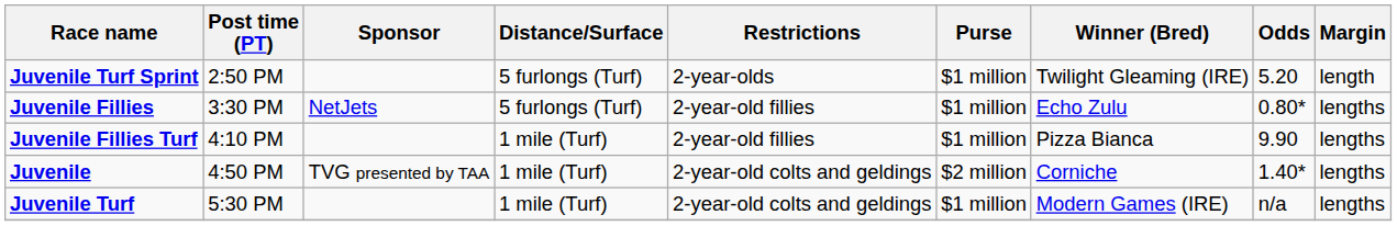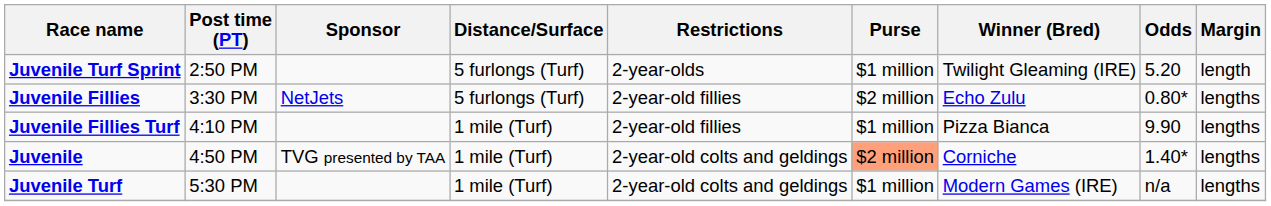 <table class="wikitable sortable" style="font-size:90%">
 <tr>
 <th>Race name</th>
 <th>Post time<br> (<a href='#'>PT</a>)</th>
 <th>Sponsor</th>
 <th>Distance/Surface</th>
 <th>Restrictions</th>
 <th>Purse</th>
 <th>Winner (Bred)</th>
 <th>Odds</th>
 <th>Margin</th>
 </tr>
 <tr>
 <td><strong><a href='#'>Juvenile Turf Sprint</a></strong></td>
 <td>2:50 PM</td>
 <td></td>
 <td>5 furlongs (Turf)</td>
 <td>2-year-olds</td>
 <td>$1 million</td>
 <td>Twilight Gleaming (IRE)</td>
 <td>5.20</td>
 <td> length</td>
 </tr>
 <tr>
 <td><strong><a href='#'>Juvenile Fillies</a></strong></td>
 <td>3:30 PM</td>
 <td><a href='#'>NetJets</a></td>
 <td>5 furlongs (Turf)</td>
 <td>2-year-old fillies</td>
-<td>$1 million</td>
+<td>$2 million</td>
 <td><a href='#'>Echo Zulu</a></td>
 <td>0.80*</td>
 <td> lengths</td>
 </tr>
 <tr>
 <td><strong><a href='#'>Juvenile Fillies Turf</a></strong></td>
 <td>4:10 PM</td>
 <td></td>
 <td>1 mile (Turf)</td>
 <td>2-year-old fillies</td>
 <td>$1 million</td>
 <td>Pizza Bianca</td>
 <td>9.90</td>
 <td> lengths</td>
 </tr>
 <tr>
 <td><strong><a href='#'>Juvenile</a></strong></td>
 <td>4:50 PM</td>
 <td>TVG <small>presented by TAA</small></td>
 <td>1 mile (Turf)</td>
 <td>2-year-old colts and geldings</td>
-<td>$2 million</td>
+<td style="background: lightsalmon;">$2 million</td>
 <td><a href='#'>Corniche</a></td>
 <td>1.40*</td>
 <td> lengths</td>
 </tr>
 <tr>
 <td><strong><a href='#'>Juvenile Turf</a></strong></td>
 <td>5:30 PM</td>
 <td></td>
 <td>1 mile (Turf)</td>
 <td>2-year-old colts and geldings</td>
 <td>$1 million</td>
 <td><a href='#'>Modern Games</a> (IRE)</td>
 <td>n/a</td>
 <td> lengths</td>
 </tr>
 <tr>
 </tr>
 </table>
